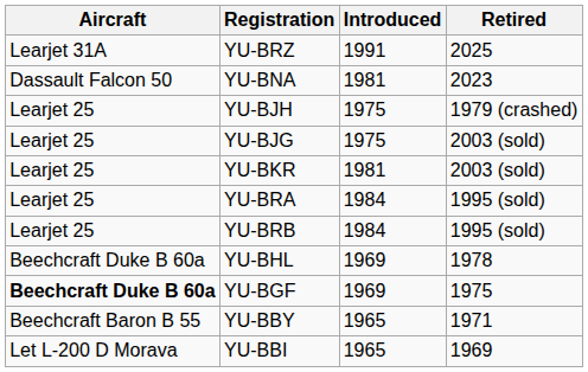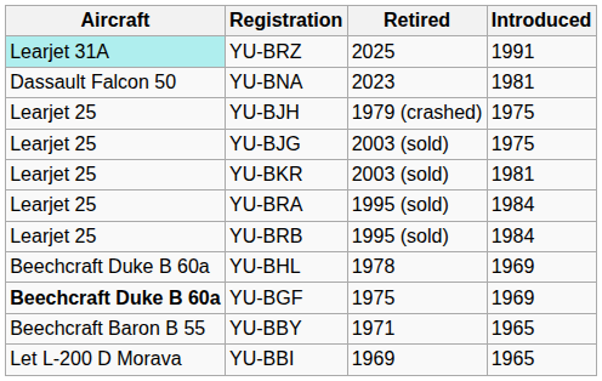 <table class="wikitable">
 <tr>
 <th>Aircraft</th>
 <th>Registration</th>
+<th>Retired</th>
 <th>Introduced</th>
-<th>Retired</th>
 </tr>
 <tr>
-<td>Learjet 31A</td>
+<td style="background: paleturquoise;">Learjet 31A</td>
 <td>YU-BRZ</td>
+<td>2025</td>
 <td>1991</td>
-<td>2025</td>
 </tr>
 <tr>
 <td>Dassault Falcon 50</td>
 <td>YU-BNA</td>
+<td>2023</td>
 <td>1981</td>
-<td>2023</td>
 </tr>
 <tr>
 <td>Learjet 25</td>
 <td>YU-BJH</td>
+<td>1979 (crashed)</td>
 <td>1975</td>
-<td>1979 (crashed)</td>
 </tr>
 <tr>
 <td>Learjet 25</td>
 <td>YU-BJG</td>
+<td>2003 (sold)</td>
 <td>1975</td>
-<td>2003 (sold)</td>
 </tr>
 <tr>
 <td>Learjet 25</td>
 <td>YU-BKR</td>
+<td>2003 (sold)</td>
 <td>1981</td>
-<td>2003 (sold)</td>
 </tr>
 <tr>
 <td>Learjet 25</td>
 <td>YU-BRA</td>
+<td>1995 (sold)</td>
 <td>1984</td>
-<td>1995 (sold)</td>
 </tr>
 <tr>
 <td>Learjet 25</td>
 <td>YU-BRB</td>
+<td>1995 (sold)</td>
 <td>1984</td>
-<td>1995 (sold)</td>
 </tr>
 <tr>
 <td>Beechcraft Duke B 60a</td>
 <td>YU-BHL</td>
+<td>1978</td>
 <td>1969</td>
-<td>1978</td>
 </tr>
 <tr>
 <td><strong>Beechcraft Duke B 60a</strong></td>
 <td>YU-BGF</td>
+<td>1975</td>
 <td>1969</td>
-<td>1975</td>
 </tr>
 <tr>
 <td>Beechcraft Baron B 55</td>
 <td>YU-BBY</td>
+<td>1971</td>
 <td>1965</td>
-<td>1971</td>
 </tr>
 <tr>
 <td>Let L-200 D Morava</td>
 <td>YU-BBI</td>
+<td>1969</td>
 <td>1965</td>
-<td>1969</td>
 </tr>
 </table>
